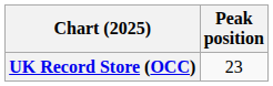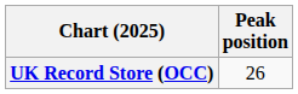 <table class="wikitable sortable plainrowheaders" style="text-align:center">
 <tr>
 <th scope="col">Chart (2025)</th>
 <th scope="col">Peak<br>position</th>
 </tr>
 <tr>
 </tr>
 <tr>
 </tr>
 <tr>
 <th scope="row"><a href='#'>UK Record Store</a> (<a href='#'>OCC</a>)</th>
-<td>23</td>
+<td>26</td>
 </tr>
 </table>
